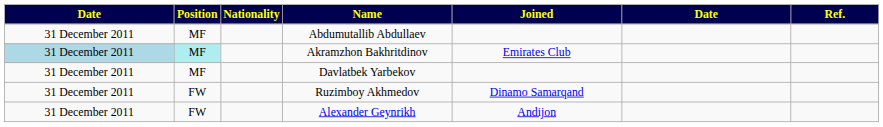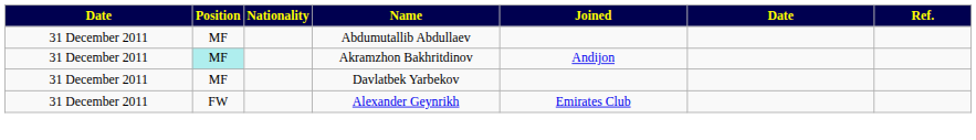 <table class="wikitable"  style="text-align:center; font-size:90%; ">
 <tr>
 <th style="background:#000050; color:yellow; width:200px;">Date</th>
 <th style="background:#000050; color:yellow; width:50px;">Position</th>
 <th style="background:#000050; color:yellow; width:50px;">Nationality</th>
 <th style="background:#000050; color:yellow; width:200px;">Name</th>
 <th style="background:#000050; color:yellow; width:200px;">Joined</th>
 <th style="background:#000050; color:yellow; width:200px;">Date</th>
 <th style="background:#000050; color:yellow; width:100px;">Ref.</th>
 </tr>
 <tr>
 <td>31 December 2011</td>
 <td>MF</td>
 <td></td>
 <td>Abdumutallib Abdullaev</td>
 <td></td>
 <td></td>
 <td></td>
 </tr>
 <tr>
-<td style="background: lightblue;">31 December 2011</td>
+<td>31 December 2011</td>
 <td style="background: paleturquoise;">MF</td>
 <td></td>
 <td>Akramzhon Bakhritdinov</td>
-<td><a href='#'>Emirates Club</a></td>
+<td><a href='#'>Andijon</a></td>
 <td></td>
 <td></td>
 </tr>
 <tr>
 <td>31 December 2011</td>
 <td>MF</td>
 <td></td>
 <td>Davlatbek Yarbekov</td>
 <td></td>
 <td></td>
 <td></td>
 </tr>
 <tr>
 <td>31 December 2011</td>
 <td>FW</td>
 <td></td>
-<td>Ruzimboy Akhmedov</td>
-<td><a href='#'>Dinamo Samarqand</a></td>
-<td></td>
-<td></td>
-</tr>
-<tr>
-<td>31 December 2011</td>
-<td>FW</td>
-<td></td>
 <td><a href='#'>Alexander Geynrikh</a></td>
-<td><a href='#'>Andijon</a></td>
+<td><a href='#'>Emirates Club</a></td>
 <td></td>
 <td></td>
 </tr>
 </table>
